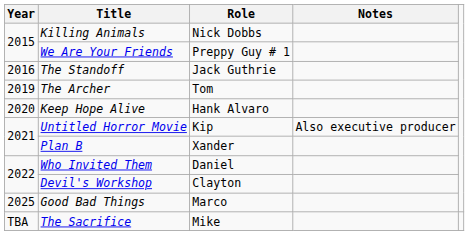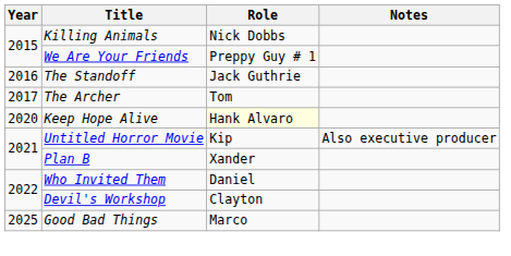 <table class="wikitable sortable">
 <tr>
 <th>Year</th>
 <th>Title</th>
 <th>Role</th>
 <th class="unsortable">Notes</th>
 </tr>
 <tr>
 <td rowspan="2">2015</td>
 <td><em>Killing Animals</em></td>
 <td>Nick Dobbs</td>
 <td></td>
 </tr>
 <tr>
 <td><a href='#'><em>We Are Your Friends</em></a></td>
 <td>Preppy Guy # 1</td>
 <td></td>
 </tr>
 <tr>
 <td>2016</td>
 <td><em>The Standoff</em></td>
 <td>Jack Guthrie</td>
 <td></td>
 </tr>
 <tr>
-<td>2019</td>
+<td>2017</td>
 <td><em>The Archer</em></td>
 <td>Tom</td>
 <td></td>
 </tr>
 <tr>
 <td>2020</td>
 <td><em>Keep Hope Alive</em></td>
-<td>Hank Alvaro</td>
+<td style="background: lightyellow;">Hank Alvaro</td>
 <td></td>
 </tr>
 <tr>
 <td rowspan="2">2021</td>
 <td><em><a href='#'>Untitled Horror Movie</a></em></td>
 <td>Kip</td>
 <td>Also executive producer</td>
 </tr>
 <tr>
 <td><em><a href='#'>Plan B</a></em></td>
 <td>Xander</td>
 <td></td>
 </tr>
 <tr>
 <td rowspan="2">2022</td>
 <td><em><a href='#'>Who Invited Them</a></em></td>
 <td>Daniel</td>
 <td></td>
 </tr>
 <tr>
 <td><em><a href='#'>Devil's Workshop</a></em></td>
 <td>Clayton</td>
 <td></td>
 </tr>
 <tr>
 <td>2025</td>
 <td><em>Good Bad Things</em></td>
 <td>Marco</td>
 <td></td>
 </tr>
-<tr>
-<td>TBA</td>
-<td><em><a href='#'>The Sacrifice</a></em></td>
-<td>Mike</td>
-<td></td>
-<td></td>
-</tr>
 </table>
